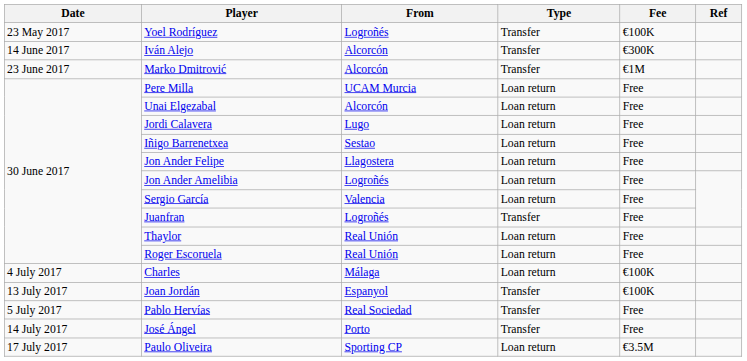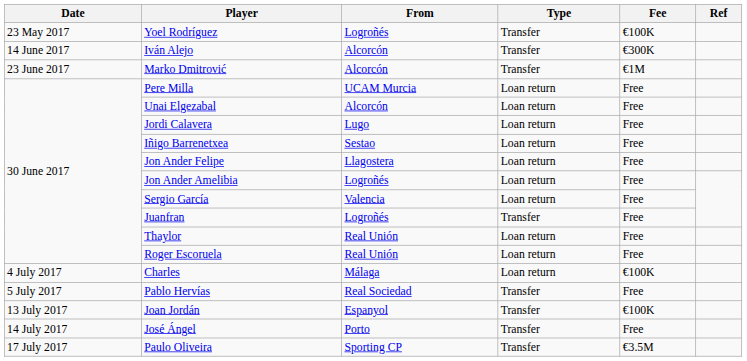 <table class="wikitable" style="width:80%;">
 <tr>
 <th>Date</th>
 <th>Player</th>
 <th>From</th>
 <th>Type</th>
 <th>Fee</th>
 <th>Ref</th>
 </tr>
 <tr>
 <td>23 May 2017</td>
 <td> <a href='#'>Yoel Rodríguez</a></td>
 <td> <a href='#'>Logroñés</a></td>
 <td>Transfer</td>
 <td>€100K</td>
 <td></td>
 </tr>
 <tr>
 <td>14 June 2017</td>
 <td> <a href='#'>Iván Alejo</a></td>
 <td> <a href='#'>Alcorcón</a></td>
 <td>Transfer</td>
 <td>€300K</td>
 <td></td>
 </tr>
 <tr>
 <td>23 June 2017</td>
 <td> <a href='#'>Marko Dmitrović</a></td>
 <td> <a href='#'>Alcorcón</a></td>
 <td>Transfer</td>
 <td>€1M</td>
 <td></td>
 </tr>
 <tr>
 <td rowspan="10">30 June 2017</td>
 <td> <a href='#'>Pere Milla</a></td>
 <td> <a href='#'>UCAM Murcia</a></td>
 <td>Loan return</td>
 <td>Free</td>
 <td></td>
 </tr>
 <tr>
 <td> <a href='#'>Unai Elgezabal</a></td>
 <td> <a href='#'>Alcorcón</a></td>
 <td>Loan return</td>
 <td>Free</td>
 <td></td>
 </tr>
 <tr>
 <td> <a href='#'>Jordi Calavera</a></td>
 <td> <a href='#'>Lugo</a></td>
 <td>Loan return</td>
 <td>Free</td>
 <td></td>
 </tr>
 <tr>
 <td> <a href='#'>Iñigo Barrenetxea</a></td>
 <td> <a href='#'>Sestao</a></td>
 <td>Loan return</td>
 <td>Free</td>
 <td></td>
 </tr>
 <tr>
 <td> <a href='#'>Jon Ander Felipe</a></td>
 <td> <a href='#'>Llagostera</a></td>
 <td>Loan return</td>
 <td>Free</td>
 <td></td>
 </tr>
 <tr>
 <td> <a href='#'>Jon Ander Amelibia</a></td>
 <td> <a href='#'>Logroñés</a></td>
 <td>Loan return</td>
 <td>Free</td>
 <td rowspan="3"></td>
 </tr>
 <tr>
 <td> <a href='#'>Sergio García</a></td>
 <td><a href='#'>Valencia</a></td>
 <td>Loan return</td>
 <td>Free</td>
 </tr>
 <tr>
 <td> <a href='#'>Juanfran</a></td>
 <td> <a href='#'>Logroñés</a></td>
 <td>Transfer</td>
 <td>Free</td>
 </tr>
 <tr>
 <td> <a href='#'>Thaylor</a></td>
 <td> <a href='#'>Real Unión</a></td>
 <td>Loan return</td>
 <td>Free</td>
 <td></td>
 </tr>
 <tr>
 <td> <a href='#'>Roger Escoruela</a></td>
 <td> <a href='#'>Real Unión</a></td>
 <td>Loan return</td>
 <td>Free</td>
 <td></td>
 </tr>
 <tr>
 <td>4 July 2017</td>
 <td> <a href='#'>Charles</a></td>
 <td> <a href='#'>Málaga</a></td>
 <td>Loan return</td>
 <td>€100K</td>
 <td></td>
 </tr>
 <tr>
+<td>5 July 2017</td>
+<td> <a href='#'>Pablo Hervías</a></td>
+<td> <a href='#'>Real Sociedad</a></td>
+<td>Transfer</td>
+<td>Free</td>
+<td></td>
+</tr>
+<tr>
 <td>13 July 2017</td>
 <td> <a href='#'>Joan Jordán</a></td>
 <td> <a href='#'>Espanyol</a></td>
 <td>Transfer</td>
 <td>€100K</td>
-<td></td>
-</tr>
-<tr>
-<td>5 July 2017</td>
-<td> <a href='#'>Pablo Hervías</a></td>
-<td> <a href='#'>Real Sociedad</a></td>
-<td>Transfer</td>
-<td>Free</td>
 <td></td>
 </tr>
 <tr>
 <td>14 July 2017</td>
 <td> <a href='#'>José Ángel</a></td>
 <td> <a href='#'>Porto</a></td>
 <td>Transfer</td>
 <td>Free</td>
 <td></td>
 </tr>
 <tr>
 <td>17 July 2017</td>
 <td> <a href='#'>Paulo Oliveira</a></td>
 <td> <a href='#'>Sporting CP</a></td>
-<td>Loan return</td>
+<td>Transfer</td>
 <td>€3.5M</td>
 <td></td>
 </tr>
 </table>
